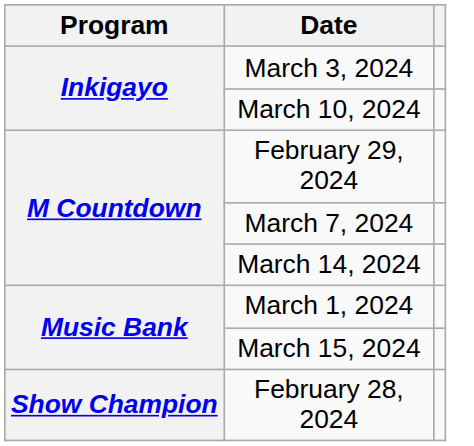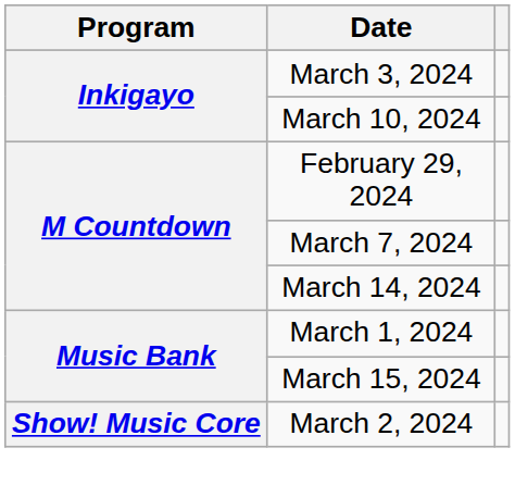 <table class="wikitable plainrowheaders sortable" style="text-align:center">
 <tr>
 <th scope="col">Program</th>
 <th scope="col" width="120">Date</th>
 <th scope="col" class="unsortable"></th>
 </tr>
 <tr>
 <th scope="row" rowspan="2"><em><a href='#'>Inkigayo</a></em></th>
 <td>March 3, 2024</td>
 <td></td>
 </tr>
 <tr>
 <td>March 10, 2024</td>
 <td></td>
 </tr>
 <tr>
 <th scope="row" rowspan="3"><em><a href='#'>M Countdown</a></em></th>
 <td>February 29, 2024</td>
 <td></td>
 </tr>
 <tr>
 <td>March 7, 2024</td>
 <td></td>
 </tr>
 <tr>
 <td>March 14, 2024</td>
 <td></td>
 </tr>
 <tr>
 <th scope="row" rowspan="2"><em><a href='#'>Music Bank</a></em></th>
 <td>March 1, 2024</td>
 <td></td>
 </tr>
 <tr>
 <td>March 15, 2024</td>
 <td></td>
 </tr>
 <tr>
-<th scope="row"><em><a href='#'>Show Champion</a></em></th>
-<td>February 28, 2024</td>
+<th scope="row"><em><a href='#'>Show! Music Core</a></em></th>
+<td>March 2, 2024</td>
 <td></td>
 </tr>
 </table>
